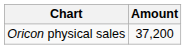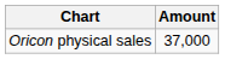 <table class="wikitable">
 <tr>
 <th>Chart</th>
 <th>Amount</th>
 </tr>
 <tr>
 <td><em>Oricon</em> physical sales</td>
-<td align="center">37,200</td>
+<td align="center">37,000</td>
 </tr>
 </table>
